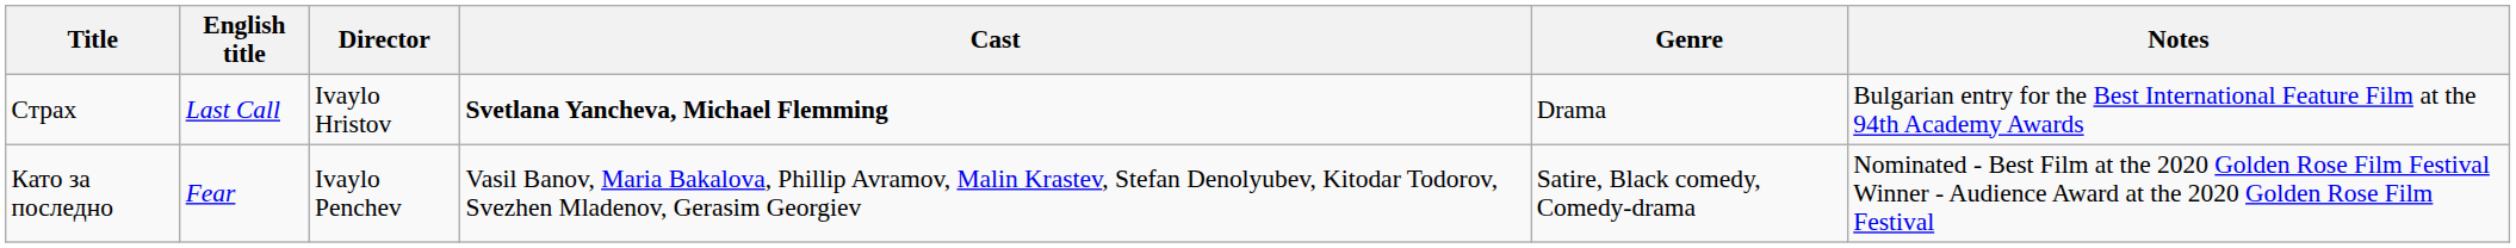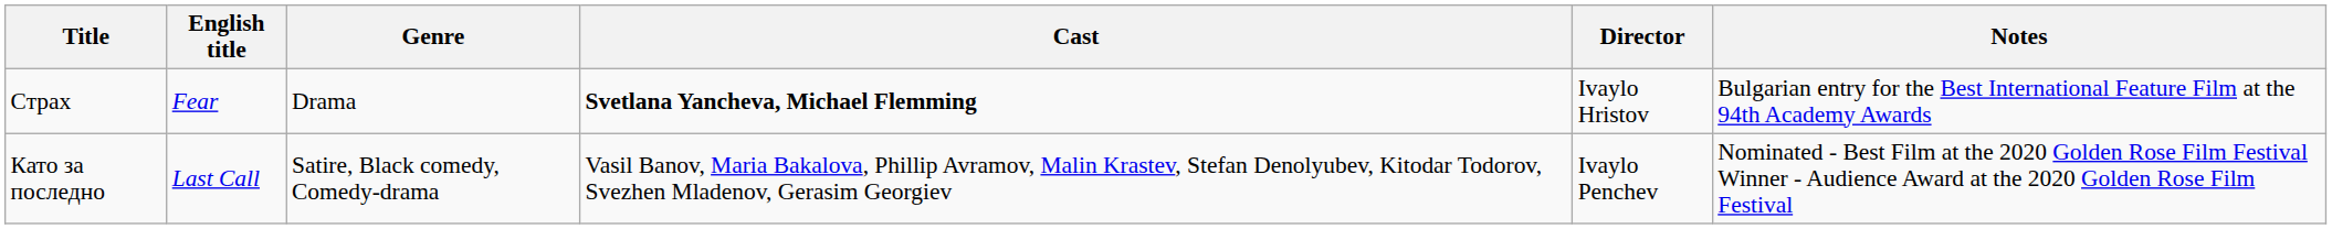 <table class="wikitable">
 <tr>
 <th>Title</th>
 <th>English title</th>
+<th>Genre</th>
+<th>Cast</th>
 <th>Director</th>
-<th>Cast</th>
-<th>Genre</th>
 <th>Notes</th>
 </tr>
 <tr>
 <td>Страх</td>
-<td><em><a href='#'>Last Call</a></em></td>
+<td><em><a href='#'>Fear</a></em></td>
+<td>Drama</td>
+<td><strong>Svetlana Yancheva, Michael Flemming</strong></td>
 <td>Ivaylo Hristov</td>
-<td><strong>Svetlana Yancheva, Michael Flemming</strong></td>
-<td>Drama</td>
 <td>Bulgarian entry for the <a href='#'>Best International Feature Film</a> at the <a href='#'>94th Academy Awards</a></td>
 </tr>
 <tr>
 <td>Като за последно</td>
-<td><em><a href='#'>Fear</a></em></td>
+<td><em><a href='#'>Last Call</a></em></td>
+<td>Satire, Black comedy, Comedy-drama</td>
+<td>Vasil Banov, <a href='#'>Maria Bakalova</a>, Phillip Avramov, <a href='#'>Malin Krastev</a>, Stefan Denolyubev, Kitodar Todorov, Svezhen Mladenov, Gerasim Georgiev</td>
 <td>Ivaylo Penchev</td>
-<td>Vasil Banov, <a href='#'>Maria Bakalova</a>, Phillip Avramov, <a href='#'>Malin Krastev</a>, Stefan Denolyubev, Kitodar Todorov, Svezhen Mladenov, Gerasim Georgiev</td>
-<td>Satire, Black comedy, Comedy-drama</td>
 <td>Nominated - Best Film at the 2020 <a href='#'>Golden Rose Film Festival</a><br>Winner - Audience Award at the 2020 <a href='#'>Golden Rose Film Festival</a></td>
 </tr>
 </table>
